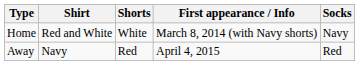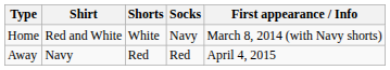 <table class="wikitable">
 <tr>
 <th>Type</th>
 <th>Shirt</th>
 <th>Shorts</th>
+<th>Socks</th>
 <th>First appearance / Info</th>
-<th>Socks</th>
 </tr>
 <tr>
 <td>Home</td>
 <td>Red and White</td>
 <td>White</td>
+<td>Navy</td>
 <td>March 8, 2014 (with Navy shorts)</td>
-<td>Navy</td>
 </tr>
 <tr>
 <td>Away</td>
 <td>Navy</td>
 <td>Red</td>
+<td>Red</td>
 <td>April 4, 2015</td>
-<td>Red</td>
 </tr>
 </table>
